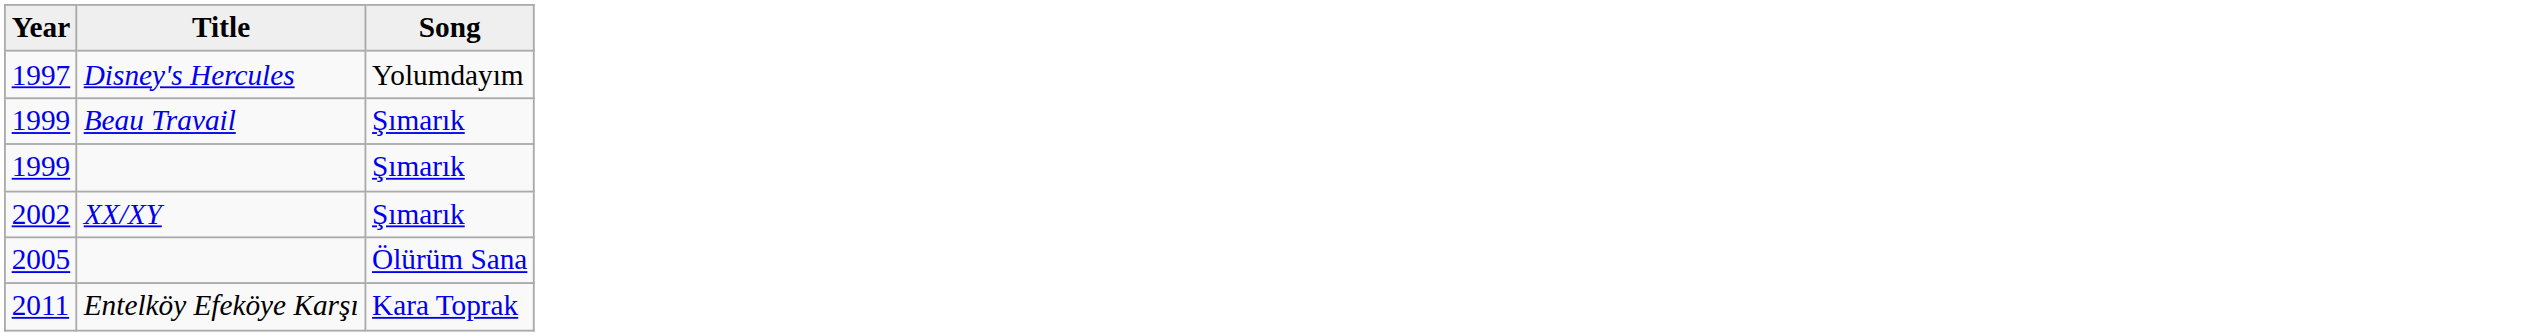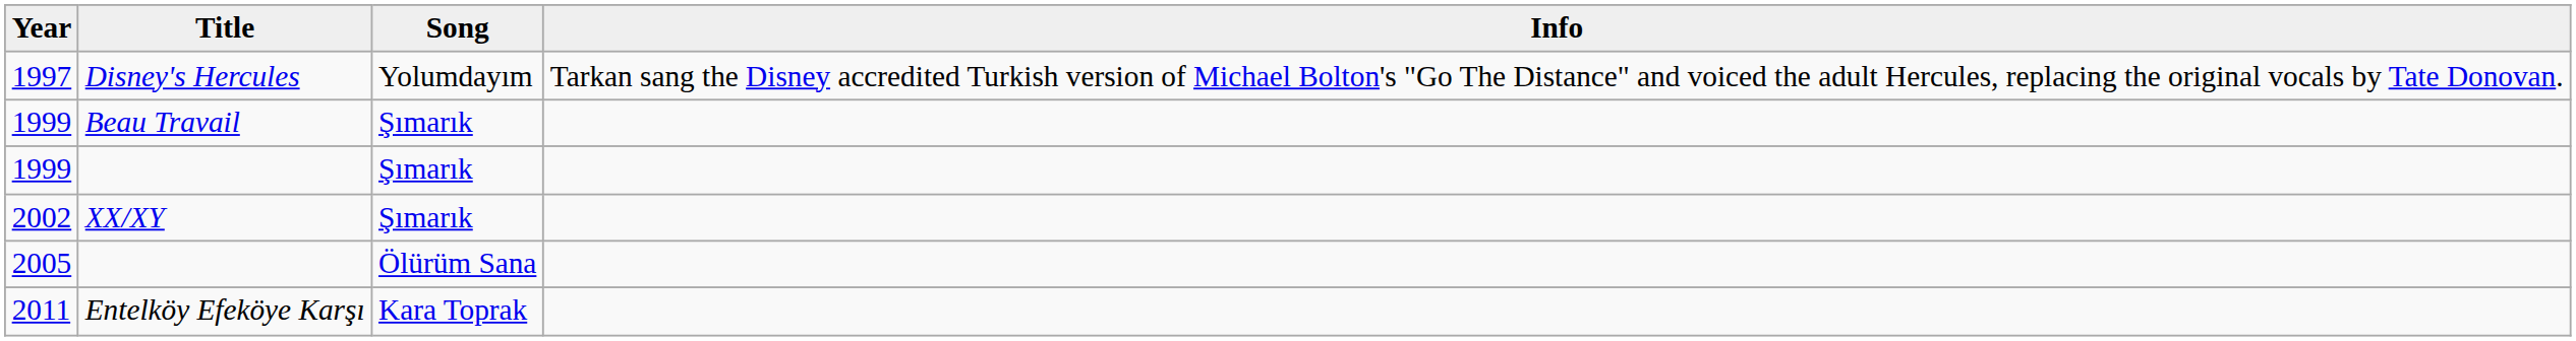 <table class="wikitable">
 <tr>
 <th style="background:#efefef;">Year</th>
 <th style="background:#efefef;">Title</th>
 <th style="background:#efefef;">Song</th>
+<th style="background:#efefef;">Info</th>
 </tr>
 <tr>
 <td><a href='#'>1997</a></td>
 <td><em><a href='#'>Disney's Hercules</a></em></td>
 <td>Yolumdayım</td>
+<td>Tarkan sang the <a href='#'>Disney</a> accredited Turkish version of <a href='#'>Michael Bolton</a>'s "Go The Distance" and voiced the adult Hercules, replacing the original vocals by <a href='#'>Tate Donovan</a>.</td>
 </tr>
 <tr>
 <td><a href='#'>1999</a></td>
 <td><em><a href='#'>Beau Travail</a></em></td>
 <td><a href='#'>Şımarık</a></td>
+<td></td>
 </tr>
 <tr>
 <td><a href='#'>1999</a></td>
 <td><em></em></td>
 <td><a href='#'>Şımarık</a></td>
+<td></td>
 </tr>
 <tr>
 <td><a href='#'>2002</a></td>
 <td><em><a href='#'>XX/XY</a></em></td>
 <td><a href='#'>Şımarık</a></td>
+<td></td>
 </tr>
 <tr>
 <td><a href='#'>2005</a></td>
 <td><em></em></td>
 <td><a href='#'>Ölürüm Sana</a></td>
+<td></td>
 </tr>
 <tr>
 <td><a href='#'>2011</a></td>
 <td><em>Entelköy Efeköye Karşı</em></td>
 <td><a href='#'>Kara Toprak</a></td>
+<td></td>
 </tr>
 </table>
